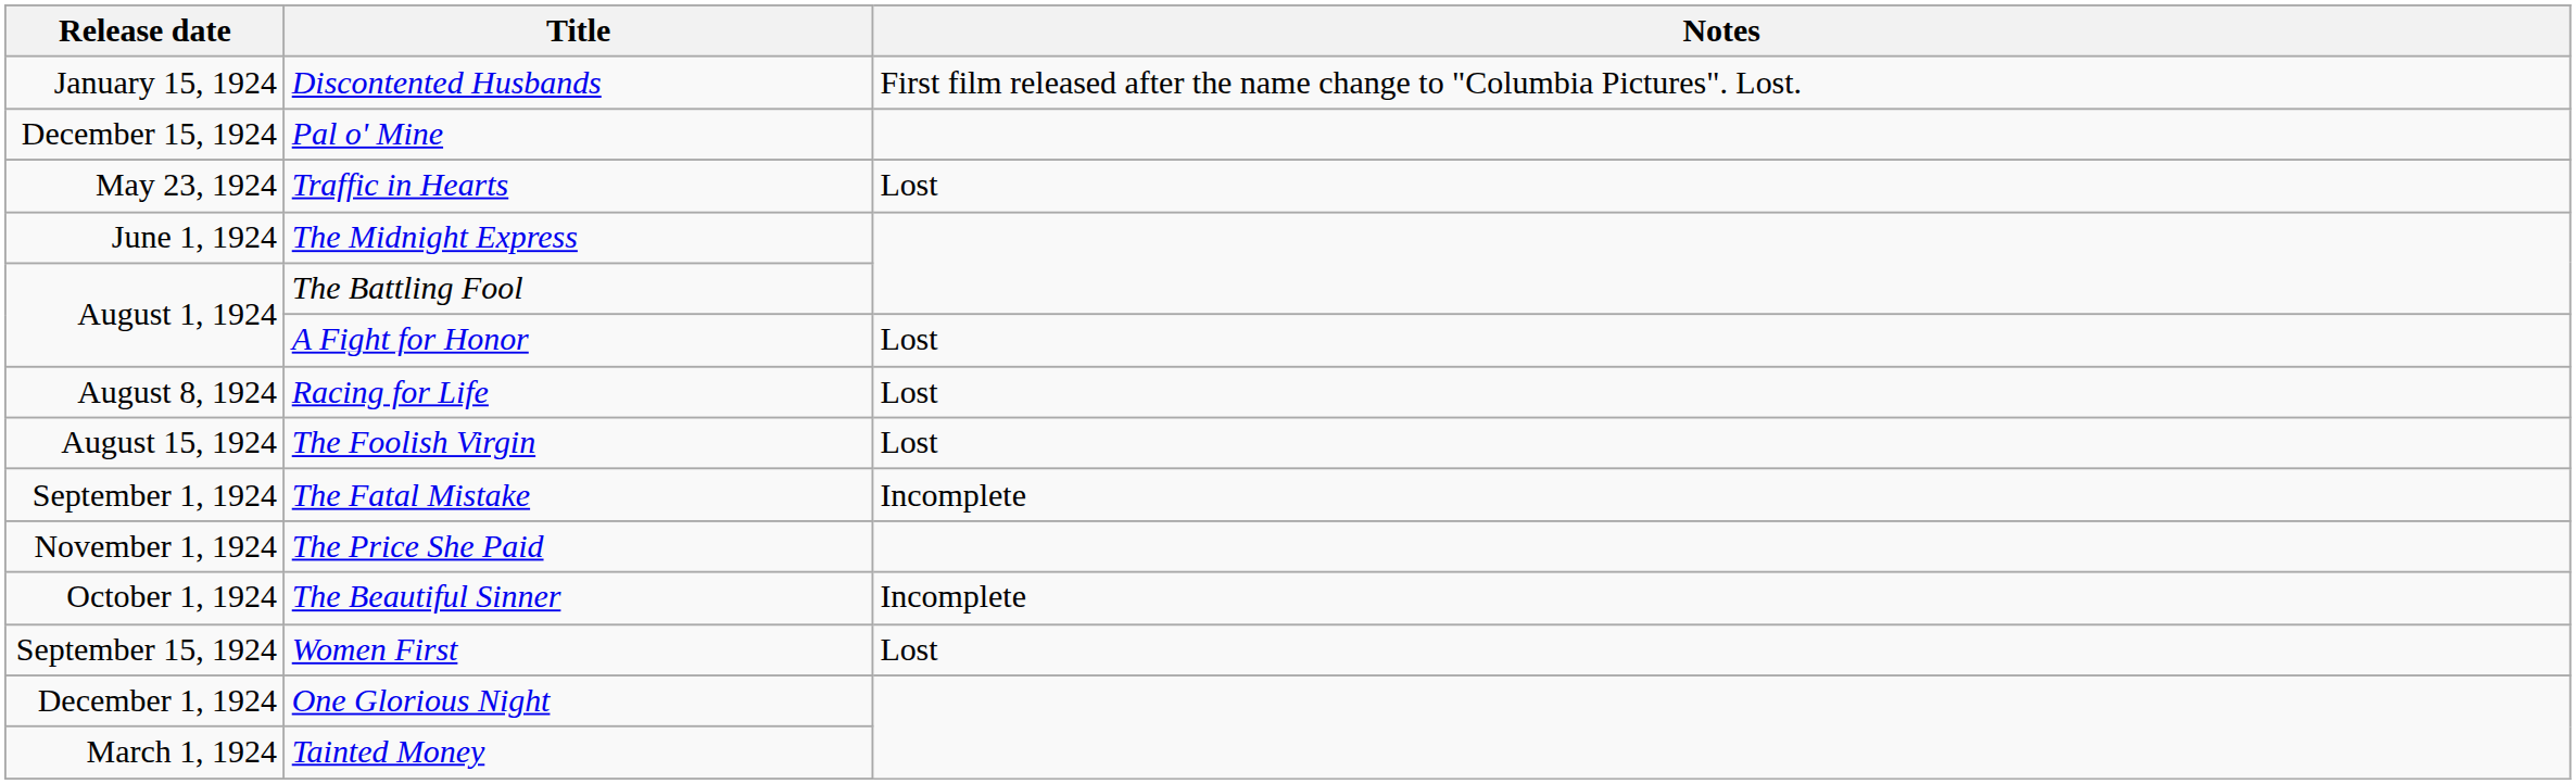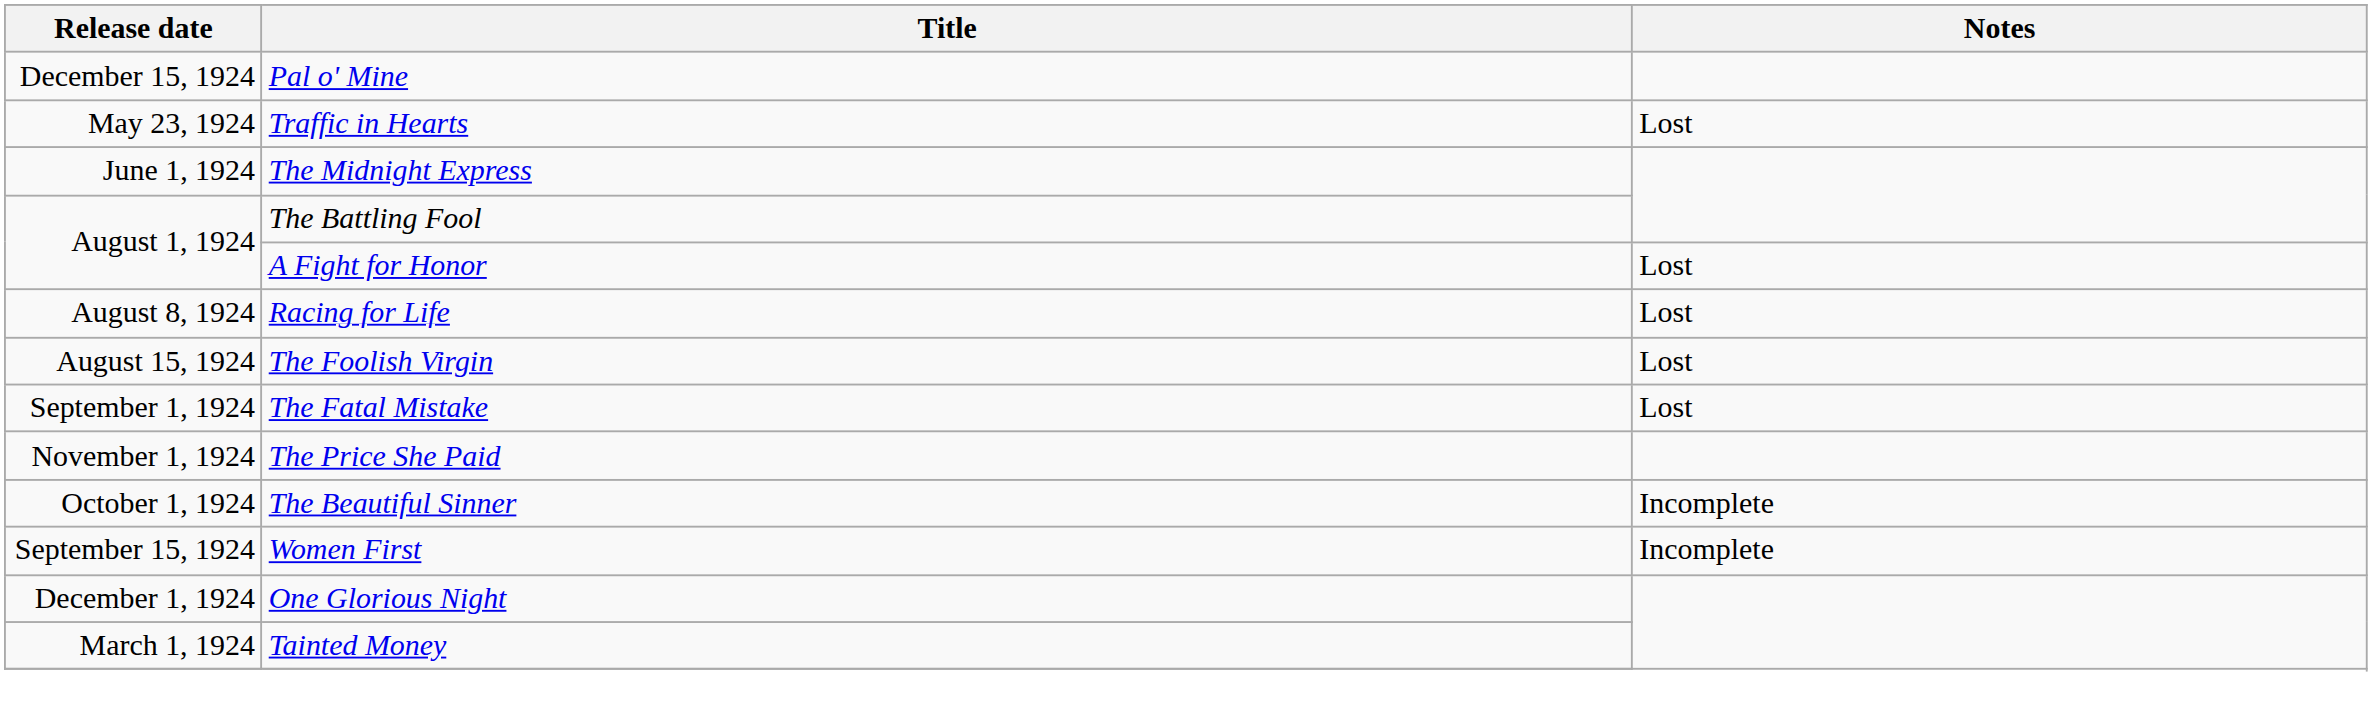 <table class="wikitable sortable" style="width:100%;">
 <tr>
 <th scope="col" style="width:130px;">Release date</th>
 <th>Title</th>
 <th>Notes</th>
-</tr>
-<tr>
-<td style="text-align:right;">January 15, 1924</td>
-<td><em><a href='#'>Discontented Husbands</a></em></td>
-<td>First film released after the name change to "Columbia Pictures". Lost.</td>
 </tr>
 <tr>
 <td style="text-align:right;">December 15, 1924</td>
 <td><em><a href='#'>Pal o' Mine</a></em></td>
 <td></td>
 </tr>
 <tr>
 <td style="text-align:right;">May 23, 1924</td>
 <td><em><a href='#'>Traffic in Hearts</a></em></td>
 <td>Lost</td>
 </tr>
 <tr>
 <td style="text-align:right;">June 1, 1924</td>
 <td><em><a href='#'>The Midnight Express</a></em></td>
 </tr>
 <tr>
 <td style="text-align:right;" rowspan="2">August 1, 1924</td>
 <td><em>The Battling Fool</em></td>
 </tr>
 <tr>
 <td><em><a href='#'>A Fight for Honor</a></em></td>
 <td>Lost</td>
 </tr>
 <tr>
 <td style="text-align:right;">August 8, 1924</td>
 <td><em><a href='#'>Racing for Life</a></em></td>
 <td>Lost</td>
 </tr>
 <tr>
 <td style="text-align:right;">August 15, 1924</td>
 <td><em><a href='#'>The Foolish Virgin</a></em></td>
 <td>Lost</td>
 </tr>
 <tr>
 <td style="text-align:right;">September 1, 1924</td>
 <td><em><a href='#'>The Fatal Mistake</a></em></td>
-<td>Incomplete</td>
+<td>Lost</td>
 </tr>
 <tr>
 <td style="text-align:right;">November 1, 1924</td>
 <td><em><a href='#'>The Price She Paid</a></em></td>
 </tr>
 <tr>
 <td style="text-align:right;">October 1, 1924</td>
 <td><em><a href='#'>The Beautiful Sinner</a></em></td>
 <td>Incomplete</td>
 </tr>
 <tr>
 <td style="text-align:right;">September 15, 1924</td>
 <td><em><a href='#'>Women First</a></em></td>
-<td>Lost</td>
+<td>Incomplete</td>
 </tr>
 <tr>
 <td style="text-align:right;">December 1, 1924</td>
 <td><em><a href='#'>One Glorious Night</a></em></td>
 </tr>
 <tr>
 <td style="text-align:right;">March 1, 1924</td>
 <td><em><a href='#'>Tainted Money</a></em></td>
 </tr>
 <tr>
 </tr>
 </table>
